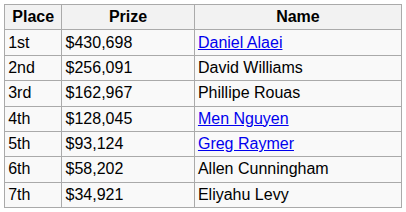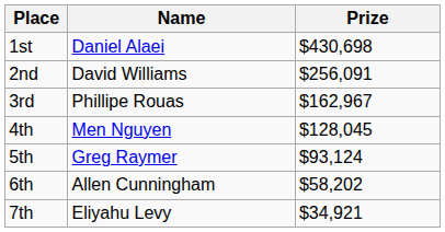 <table class="wikitable">
 <tr>
 <th width="50">Place</th>
+<th width="200">Name</th>
 <th width="125">Prize</th>
-<th width="200">Name</th>
 </tr>
 <tr>
 <td>1st</td>
+<td><a href='#'>Daniel Alaei</a></td>
 <td>$430,698</td>
-<td><a href='#'>Daniel Alaei</a></td>
 </tr>
 <tr>
 <td>2nd</td>
+<td>David Williams</td>
 <td>$256,091</td>
-<td>David Williams</td>
 </tr>
 <tr>
 <td>3rd</td>
+<td>Phillipe Rouas</td>
 <td>$162,967</td>
-<td>Phillipe Rouas</td>
 </tr>
 <tr>
 <td>4th</td>
+<td><a href='#'>Men Nguyen</a></td>
 <td>$128,045</td>
-<td><a href='#'>Men Nguyen</a></td>
 </tr>
 <tr>
 <td>5th</td>
+<td><a href='#'>Greg Raymer</a></td>
 <td>$93,124</td>
-<td><a href='#'>Greg Raymer</a></td>
 </tr>
 <tr>
 <td>6th</td>
+<td>Allen Cunningham</td>
 <td>$58,202</td>
-<td>Allen Cunningham</td>
 </tr>
 <tr>
 <td>7th</td>
+<td>Eliyahu Levy</td>
 <td>$34,921</td>
-<td>Eliyahu Levy</td>
 </tr>
 </table>
